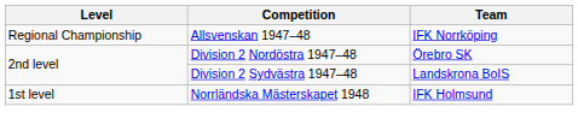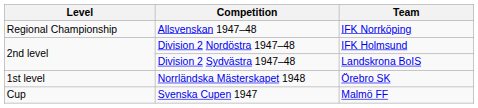 <table class="wikitable" style="text-align: left;">
 <tr>
 <th style="width: 225px;">Level</th>
 <th style="width: 275px;">Competition</th>
 <th style="width: 200px;">Team</th>
 </tr>
 <tr>
 <td>Regional Championship</td>
 <td><a href='#'>Allsvenskan</a> 1947–48</td>
 <td><a href='#'>IFK Norrköping</a></td>
 </tr>
 <tr>
 <td rowspan=2>2nd level</td>
 <td><a href='#'>Division 2</a> <a href='#'>Nordöstra</a> 1947–48</td>
-<td><a href='#'>Örebro SK</a></td>
+<td><a href='#'>IFK Holmsund</a></td>
 </tr>
 <tr>
 <td><a href='#'>Division 2</a> <a href='#'>Sydvästra</a> 1947–48</td>
 <td><a href='#'>Landskrona BoIS</a></td>
 </tr>
 <tr>
 <td>1st level</td>
 <td><a href='#'>Norrländska Mästerskapet</a> 1948</td>
-<td><a href='#'>IFK Holmsund</a></td>
+<td><a href='#'>Örebro SK</a></td>
+</tr>
+<tr>
+<td>Cup</td>
+<td><a href='#'>Svenska Cupen</a> 1947</td>
+<td><a href='#'>Malmö FF</a></td>
 </tr>
 </table>
